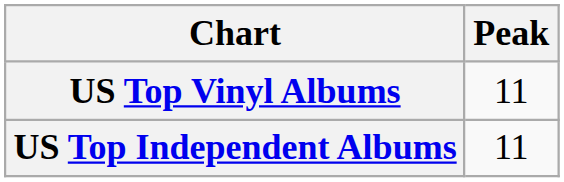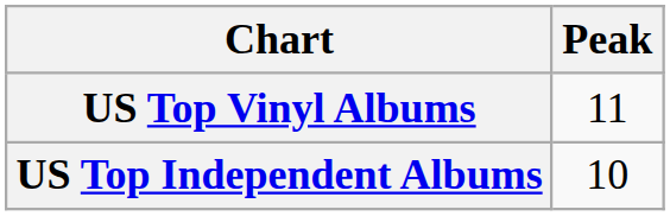 <table class="wikitable plainrowheaders">
 <tr>
 <th scope="col">Chart</th>
 <th scope="col">Peak</th>
 </tr>
 <tr>
 <th scope="row">US <a href='#'>Top Vinyl Albums</a></th>
 <td align="center">11</td>
 </tr>
 <tr>
 <th scope="row">US <a href='#'>Top Independent Albums</a></th>
-<td align="center">11</td>
+<td align="center">10</td>
 </tr>
 </table>
